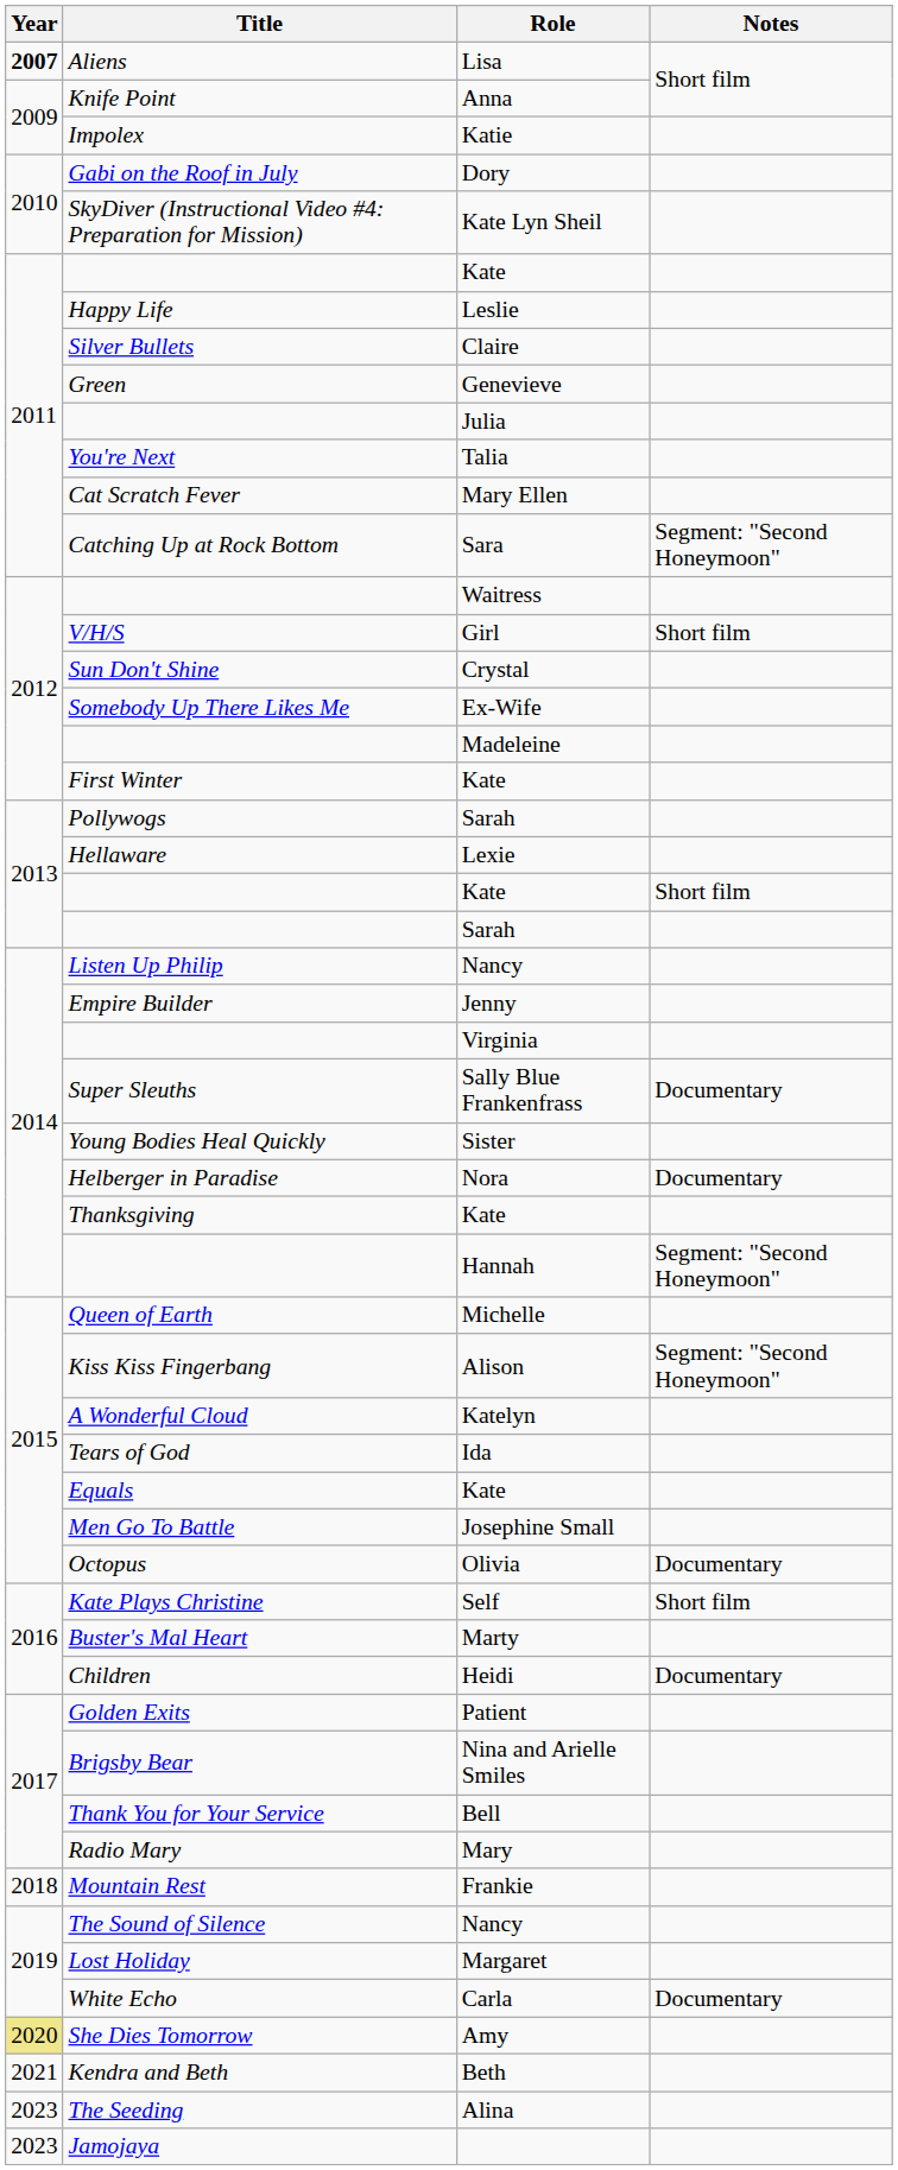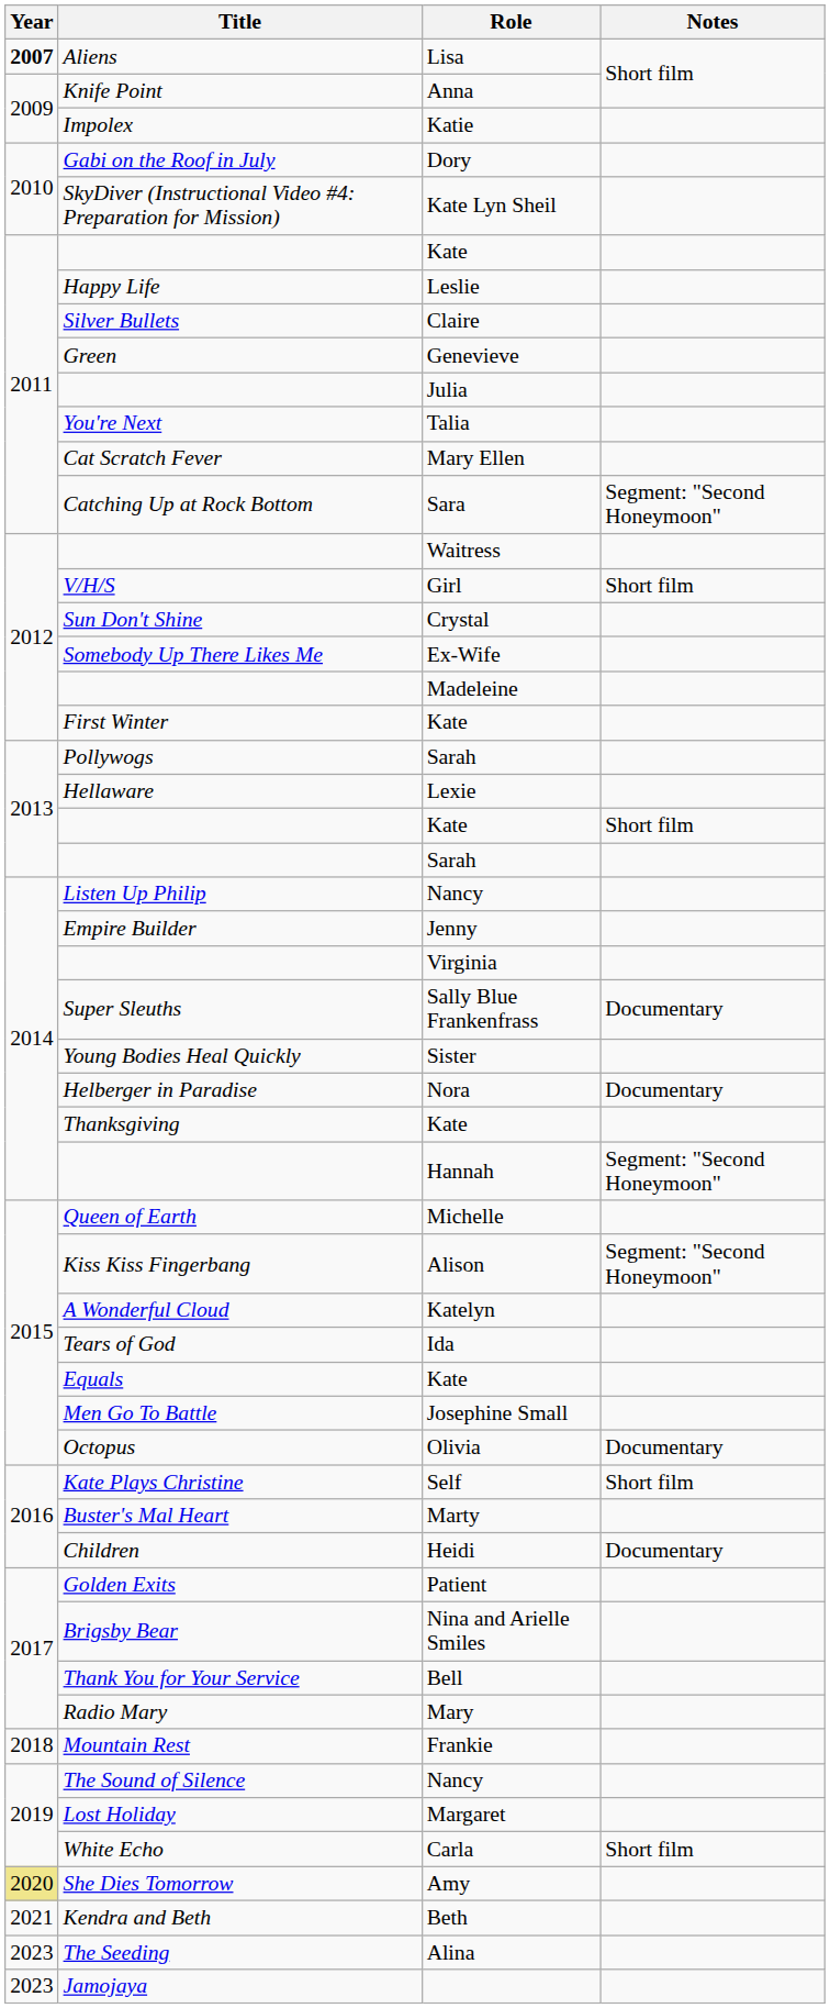 <table class="wikitable sortable">
 <tr>
 <th>Year</th>
 <th>Title</th>
 <th>Role</th>
 <th class="unsortable">Notes</th>
 </tr>
 <tr>
 <td><strong>2007</strong></td>
 <td><em>Aliens</em></td>
 <td>Lisa</td>
 <td rowspan="2">Short film</td>
 </tr>
 <tr>
 <td rowspan="2">2009</td>
 <td><em>Knife Point</em></td>
 <td>Anna</td>
 </tr>
 <tr>
 <td><em>Impolex</em></td>
 <td>Katie</td>
 <td></td>
 </tr>
 <tr>
 <td rowspan="2">2010</td>
 <td><em><a href='#'>Gabi on the Roof in July</a></em></td>
 <td>Dory</td>
 <td></td>
 </tr>
 <tr>
 <td><em>SkyDiver (Instructional Video #4: Preparation for Mission)</em></td>
 <td>Kate Lyn Sheil</td>
 <td></td>
 </tr>
 <tr>
 <td rowspan="8">2011</td>
 <td><em></em></td>
 <td>Kate</td>
 <td></td>
 </tr>
 <tr>
 <td><em>Happy Life</em></td>
 <td>Leslie</td>
 <td></td>
 </tr>
 <tr>
 <td><em><a href='#'>Silver Bullets</a></em></td>
 <td>Claire</td>
 <td></td>
 </tr>
 <tr>
 <td><em>Green</em></td>
 <td>Genevieve</td>
 <td></td>
 </tr>
 <tr>
 <td><em></em></td>
 <td>Julia</td>
 <td></td>
 </tr>
 <tr>
 <td><em><a href='#'>You're Next</a></em></td>
 <td>Talia</td>
 <td></td>
 </tr>
 <tr>
 <td><em>Cat Scratch Fever</em></td>
 <td>Mary Ellen</td>
 <td></td>
 </tr>
 <tr>
 <td><em>Catching Up at Rock Bottom</em></td>
 <td>Sara</td>
 <td>Segment: "Second Honeymoon"</td>
 </tr>
 <tr>
 <td rowspan="6">2012</td>
 <td><em></em></td>
 <td>Waitress</td>
 <td></td>
 </tr>
 <tr>
 <td><em><a href='#'>V/H/S</a></em></td>
 <td>Girl</td>
 <td>Short film</td>
 </tr>
 <tr>
 <td><em><a href='#'>Sun Don't Shine</a></em></td>
 <td>Crystal</td>
 <td></td>
 </tr>
 <tr>
 <td><em><a href='#'>Somebody Up There Likes Me</a></em></td>
 <td>Ex-Wife</td>
 <td></td>
 </tr>
 <tr>
 <td><em></em></td>
 <td>Madeleine</td>
 <td></td>
 </tr>
 <tr>
 <td><em>First Winter</em></td>
 <td>Kate</td>
 <td></td>
 </tr>
 <tr>
 <td rowspan="4">2013</td>
 <td><em>Pollywogs</em></td>
 <td>Sarah</td>
 <td></td>
 </tr>
 <tr>
 <td><em>Hellaware</em></td>
 <td>Lexie</td>
 <td></td>
 </tr>
 <tr>
 <td><em></em></td>
 <td>Kate</td>
 <td>Short film</td>
 </tr>
 <tr>
 <td><em></em></td>
 <td>Sarah</td>
 <td></td>
 </tr>
 <tr>
 <td rowspan="8">2014</td>
 <td><em><a href='#'>Listen Up Philip</a></em></td>
 <td>Nancy</td>
 <td></td>
 </tr>
 <tr>
 <td><em>Empire Builder</em></td>
 <td>Jenny</td>
 <td></td>
 </tr>
 <tr>
 <td><em></em></td>
 <td>Virginia</td>
 <td></td>
 </tr>
 <tr>
 <td><em>Super Sleuths</em></td>
 <td>Sally Blue Frankenfrass</td>
 <td>Documentary</td>
 </tr>
 <tr>
 <td><em>Young Bodies Heal Quickly</em></td>
 <td>Sister</td>
 <td></td>
 </tr>
 <tr>
 <td><em>Helberger in Paradise</em></td>
 <td>Nora</td>
 <td>Documentary</td>
 </tr>
 <tr>
 <td><em>Thanksgiving</em></td>
 <td>Kate</td>
 <td></td>
 </tr>
 <tr>
 <td><em></em></td>
 <td>Hannah</td>
 <td>Segment: "Second Honeymoon"</td>
 </tr>
 <tr>
 <td rowspan="7">2015</td>
 <td><em><a href='#'>Queen of Earth</a></em></td>
 <td>Michelle</td>
 <td></td>
 </tr>
 <tr>
 <td><em>Kiss Kiss Fingerbang</em></td>
 <td>Alison</td>
 <td>Segment: "Second Honeymoon"</td>
 </tr>
 <tr>
 <td><em><a href='#'>A Wonderful Cloud</a></em></td>
 <td>Katelyn</td>
 <td></td>
 </tr>
 <tr>
 <td><em>Tears of God</em></td>
 <td>Ida</td>
 <td></td>
 </tr>
 <tr>
 <td><em><a href='#'>Equals</a></em></td>
 <td>Kate</td>
 <td></td>
 </tr>
 <tr>
 <td><em><a href='#'>Men Go To Battle</a></em></td>
 <td>Josephine Small</td>
 <td></td>
 </tr>
 <tr>
 <td><em>Octopus</em></td>
 <td>Olivia</td>
 <td>Documentary</td>
 </tr>
 <tr>
 <td rowspan="3">2016</td>
 <td><em><a href='#'>Kate Plays Christine</a></em></td>
 <td>Self</td>
 <td>Short film</td>
 </tr>
 <tr>
 <td><em><a href='#'>Buster's Mal Heart</a></em></td>
 <td>Marty</td>
 <td></td>
 </tr>
 <tr>
 <td><em>Children</em></td>
 <td>Heidi</td>
 <td>Documentary</td>
 </tr>
 <tr>
 <td rowspan="4">2017</td>
 <td><em><a href='#'>Golden Exits</a></em></td>
 <td>Patient</td>
 <td></td>
 </tr>
 <tr>
 <td><em><a href='#'>Brigsby Bear</a></em></td>
 <td>Nina and Arielle Smiles</td>
 <td></td>
 </tr>
 <tr>
 <td><em><a href='#'>Thank You for Your Service</a></em></td>
 <td>Bell</td>
 <td></td>
 </tr>
 <tr>
 <td><em>Radio Mary</em></td>
 <td>Mary</td>
 <td></td>
 </tr>
 <tr>
 <td>2018</td>
 <td><em><a href='#'>Mountain Rest</a></em></td>
 <td>Frankie</td>
 <td></td>
 </tr>
 <tr>
 <td rowspan="3">2019</td>
 <td><em><a href='#'>The Sound of Silence</a></em></td>
 <td>Nancy</td>
 <td></td>
 </tr>
 <tr>
 <td><em><a href='#'>Lost Holiday</a></em></td>
 <td>Margaret</td>
 <td></td>
 </tr>
 <tr>
 <td><em>White Echo</em></td>
 <td>Carla</td>
-<td>Documentary</td>
+<td>Short film</td>
 </tr>
 <tr>
 <td style="background: khaki;">2020</td>
 <td><em><a href='#'>She Dies Tomorrow</a></em></td>
 <td>Amy</td>
 <td></td>
 </tr>
 <tr>
 <td>2021</td>
 <td><em>Kendra and Beth</em></td>
 <td>Beth</td>
 <td></td>
 </tr>
 <tr>
 <td>2023</td>
 <td><em><a href='#'>The Seeding</a></em></td>
 <td>Alina</td>
 <td></td>
 </tr>
 <tr>
 <td>2023</td>
 <td><em><a href='#'>Jamojaya</a></em></td>
 <td></td>
 <td></td>
 </tr>
 </table>
